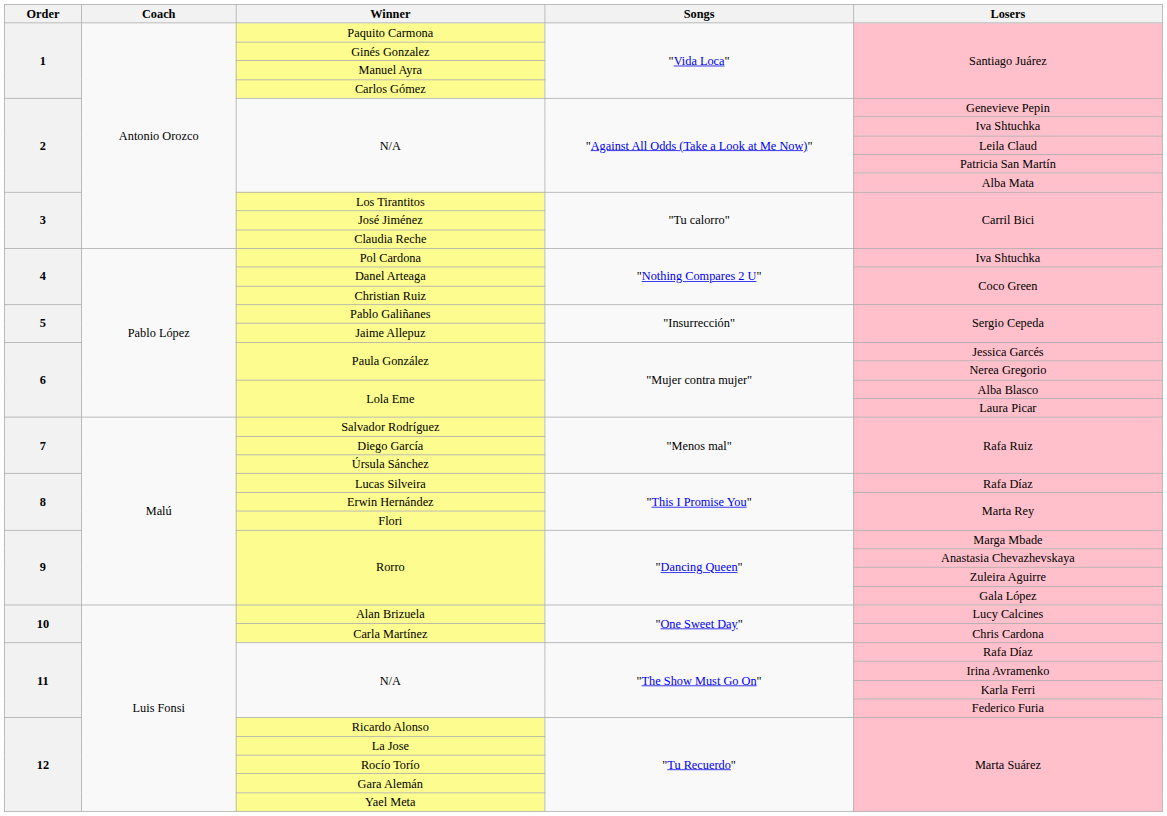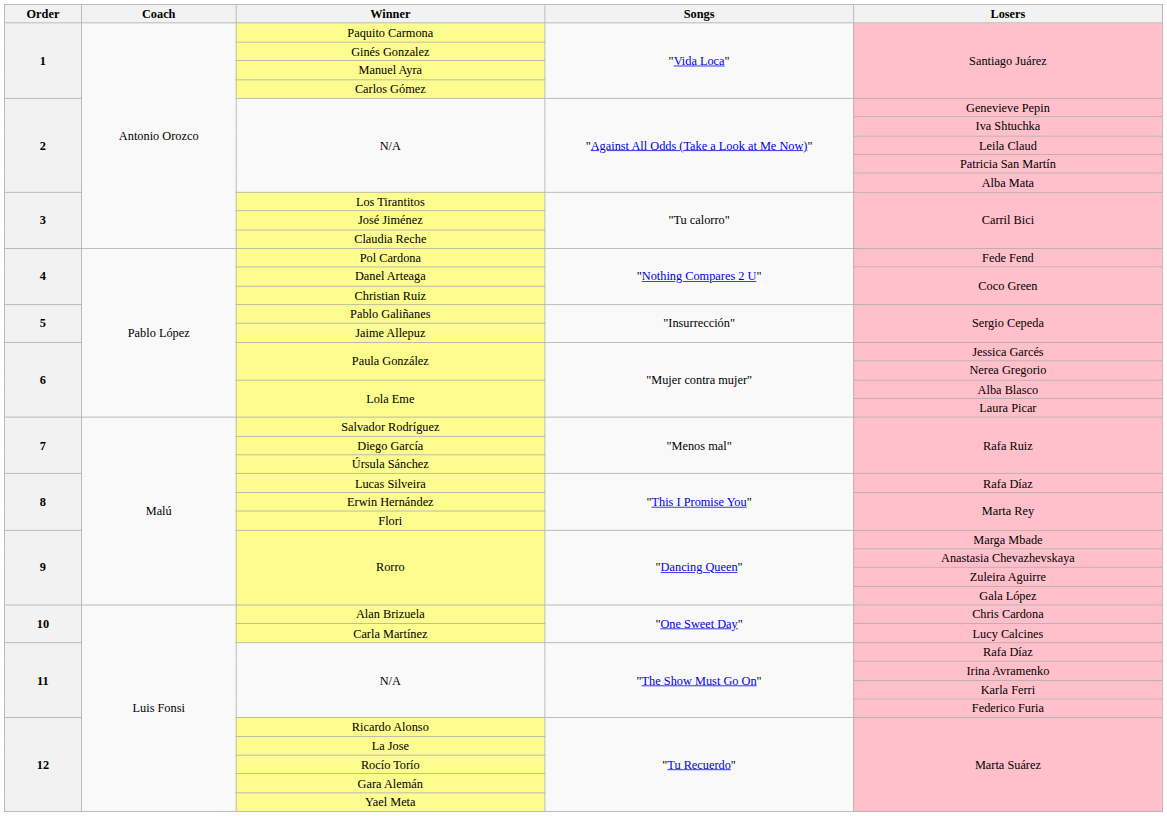 <table class="wikitable" style="text-align:center; line-height:17px; width:95%">
 <tr>
 <th width="02%">Order</th>
 <th width="05%">Coach</th>
 <th width="10%">Winner</th>
 <th width="10%">Songs</th>
 <th width="10%">Losers</th>
 </tr>
 <tr>
 <th rowspan="4">1</th>
 <td rowspan="12">Antonio Orozco</td>
 <td style="background:#fdfc8f">Paquito Carmona</td>
 <td rowspan="4">"<a href='#'>Vida Loca</a>"</td>
 <td rowspan="4" style="background:pink">Santiago Juárez</td>
 </tr>
 <tr>
 <td style="background:#fdfc8f">Ginés Gonzalez</td>
 </tr>
 <tr>
 <td style="background:#fdfc8f">Manuel Ayra</td>
 </tr>
 <tr>
 <td style="background:#fdfc8f">Carlos Gómez</td>
 </tr>
 <tr>
 <th rowspan="5">2</th>
 <td rowspan="5">N/A</td>
 <td rowspan="5">"<a href='#'>Against All Odds (Take a Look at Me Now)</a>"</td>
 <td style="background:pink">Genevieve Pepin</td>
 </tr>
 <tr>
 <td style="background:pink">Iva Shtuchka</td>
 </tr>
 <tr>
 <td style="background:pink">Leila Claud</td>
 </tr>
 <tr>
 <td style="background:pink">Patricia San Martín</td>
 </tr>
 <tr>
 <td style="background:pink">Alba Mata</td>
 </tr>
 <tr>
 <th rowspan="3">3</th>
 <td style="background:#fdfc8f">Los Tirantitos</td>
 <td rowspan="3">"Tu calorro"</td>
 <td rowspan="3" style="background:pink">Carril Bici</td>
 </tr>
 <tr>
 <td style="background:#fdfc8f">José Jiménez</td>
 </tr>
 <tr>
 <td style="background:#fdfc8f">Claudia Reche</td>
 </tr>
 <tr>
 <th rowspan="3">4</th>
 <td rowspan="9">Pablo López</td>
 <td style="background:#fdfc8f">Pol Cardona</td>
 <td rowspan="3">"<a href='#'>Nothing Compares 2 U</a>"</td>
-<td style="background:pink">Iva Shtuchka</td>
+<td style="background:pink">Fede Fend</td>
 </tr>
 <tr>
 <td style="background:#fdfc8f">Danel Arteaga</td>
 <td rowspan="2" style="background:pink">Coco Green</td>
 </tr>
 <tr>
 <td style="background:#fdfc8f">Christian Ruiz</td>
 </tr>
 <tr>
 <th rowspan="2">5</th>
 <td style="background:#fdfc8f">Pablo Galiñanes</td>
 <td rowspan="2">"Insurrección"</td>
 <td rowspan="2" style="background:pink">Sergio Cepeda</td>
 </tr>
 <tr>
 <td style="background:#fdfc8f">Jaime Allepuz</td>
 </tr>
 <tr>
 <th rowspan="4">6</th>
 <td rowspan="2" style="background:#fdfc8f">Paula González</td>
 <td rowspan="4">"Mujer contra mujer"</td>
 <td style="background:pink">Jessica Garcés</td>
 </tr>
 <tr>
 <td style="background:pink">Nerea Gregorio</td>
 </tr>
 <tr>
 <td rowspan="2" style="background:#fdfc8f">Lola Eme</td>
 <td style="background:pink">Alba Blasco</td>
 </tr>
 <tr>
 <td style="background:pink">Laura Picar</td>
 </tr>
 <tr>
 <th rowspan="3">7</th>
 <td rowspan="10">Malú</td>
 <td style="background:#fdfc8f">Salvador Rodríguez</td>
 <td rowspan="3">"Menos mal"</td>
 <td rowspan="3" style="background:pink">Rafa Ruiz</td>
 </tr>
 <tr>
 <td style="background:#fdfc8f">Diego García</td>
 </tr>
 <tr>
 <td style="background:#fdfc8f">Úrsula Sánchez</td>
 </tr>
 <tr>
 <th rowspan="3">8</th>
 <td style="background:#fdfc8f">Lucas Silveira</td>
 <td rowspan="3">"<a href='#'>This I Promise You</a>"</td>
 <td style="background:pink">Rafa Díaz</td>
 </tr>
 <tr>
 <td style="background:#fdfc8f">Erwin Hernández</td>
 <td rowspan="2" style="background:pink">Marta Rey</td>
 </tr>
 <tr>
 <td style="background:#fdfc8f">Flori</td>
 </tr>
 <tr>
 <th rowspan="4">9</th>
 <td rowspan="4" style="background:#fdfc8f">Rorro</td>
 <td rowspan="4">"<a href='#'>Dancing Queen</a>"</td>
 <td style="background:pink">Marga Mbade</td>
 </tr>
 <tr>
 <td style="background:pink">Anastasia Chevazhevskaya</td>
 </tr>
 <tr>
 <td style="background:pink">Zuleira Aguirre</td>
 </tr>
 <tr>
 <td style="background:pink">Gala López</td>
 </tr>
 <tr>
 <th rowspan="2">10</th>
 <td rowspan="11">Luis Fonsi</td>
 <td style="background:#fdfc8f">Alan Brizuela</td>
 <td rowspan="2">"<a href='#'>One Sweet Day</a>"</td>
-<td style="background:pink">Lucy Calcines</td>
+<td style="background:pink">Chris Cardona</td>
 </tr>
 <tr>
 <td style="background:#fdfc8f">Carla Martínez</td>
-<td style="background:pink">Chris Cardona</td>
+<td style="background:pink">Lucy Calcines</td>
 </tr>
 <tr>
 <th rowspan="4">11</th>
 <td rowspan="4">N/A</td>
 <td rowspan="4">"<a href='#'>The Show Must Go On</a>"</td>
 <td style="background:pink">Rafa Díaz</td>
 </tr>
 <tr>
 <td style="background:pink">Irina Avramenko</td>
 </tr>
 <tr>
 <td style="background:pink">Karla Ferri</td>
 </tr>
 <tr>
 <td style="background:pink">Federico Furia</td>
 </tr>
 <tr>
 <th rowspan="5">12</th>
 <td style="background:#fdfc8f">Ricardo Alonso</td>
 <td rowspan="5">"<a href='#'>Tu Recuerdo</a>"</td>
 <td rowspan="5" style="background:pink">Marta Suárez</td>
 </tr>
 <tr>
 <td style="background:#fdfc8f">La Jose</td>
 </tr>
 <tr>
 <td style="background:#fdfc8f">Rocío Torío</td>
 </tr>
 <tr>
 <td style="background:#fdfc8f">Gara Alemán</td>
 </tr>
 <tr>
 <td style="background:#fdfc8f">Yael Meta</td>
 </tr>
 </table>
